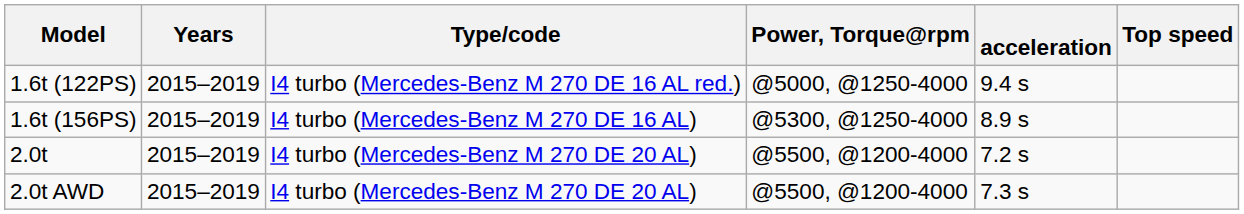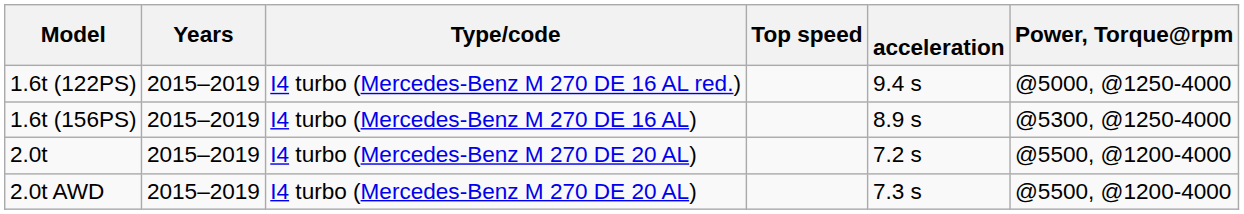 <table class="wikitable sortable collapsible">
 <tr>
 <th>Model</th>
 <th>Years</th>
 <th>Type/code</th>
+<th>Top speed</th>
+<th><br>acceleration</th>
 <th>Power, Torque@rpm</th>
-<th><br>acceleration</th>
-<th>Top speed</th>
 </tr>
 <tr>
 <td>1.6t (122PS)</td>
 <td>2015–2019</td>
 <td> <a href='#'>I4</a> turbo (<a href='#'>Mercedes-Benz M 270 DE 16 AL red.</a>)</td>
+<td></td>
+<td>9.4 s</td>
 <td>@5000, @1250-4000</td>
-<td>9.4 s</td>
-<td></td>
 </tr>
 <tr>
 <td>1.6t (156PS)</td>
 <td>2015–2019</td>
 <td> <a href='#'>I4</a> turbo (<a href='#'>Mercedes-Benz M 270 DE 16 AL</a>)</td>
+<td></td>
+<td>8.9 s</td>
 <td>@5300, @1250-4000</td>
-<td>8.9 s</td>
-<td></td>
 </tr>
 <tr>
 <td>2.0t</td>
 <td>2015–2019</td>
 <td> <a href='#'>I4</a> turbo (<a href='#'>Mercedes-Benz M 270 DE 20 AL</a>)</td>
+<td></td>
+<td>7.2 s</td>
 <td>@5500, @1200-4000</td>
-<td>7.2 s</td>
-<td></td>
 </tr>
 <tr>
 <td>2.0t AWD</td>
 <td>2015–2019</td>
 <td> <a href='#'>I4</a> turbo (<a href='#'>Mercedes-Benz M 270 DE 20 AL</a>)</td>
+<td></td>
+<td>7.3 s</td>
 <td>@5500, @1200-4000</td>
-<td>7.3 s</td>
-<td></td>
 </tr>
 </table>
